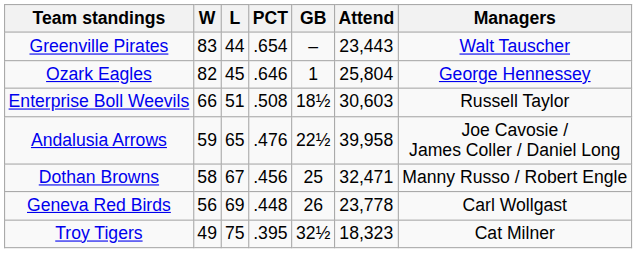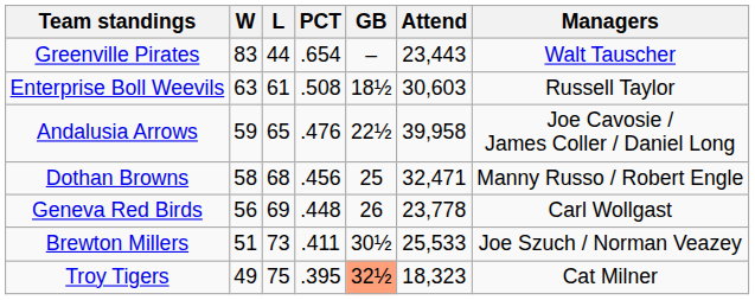 <table class="wikitable">
 <tr>
 <th>Team standings</th>
 <th>W</th>
 <th>L</th>
 <th>PCT</th>
 <th>GB</th>
 <th>Attend</th>
 <th>Managers</th>
 </tr>
 <tr align=center>
 <td><a href='#'>Greenville Pirates</a></td>
 <td>83</td>
 <td>44</td>
 <td>.654</td>
 <td>–</td>
 <td>23,443</td>
 <td><a href='#'>Walt Tauscher</a></td>
 </tr>
 <tr align=center>
-<td><a href='#'>Ozark Eagles</a></td>
-<td>82</td>
-<td>45</td>
-<td>.646</td>
-<td>1</td>
-<td>25,804</td>
-<td><a href='#'>George Hennessey</a></td>
-</tr>
-<tr align=center>
 <td><a href='#'>Enterprise Boll Weevils</a></td>
-<td>66</td>
-<td>51</td>
+<td>63</td>
+<td>61</td>
 <td>.508</td>
 <td>18½</td>
 <td>30,603</td>
 <td>Russell Taylor</td>
 </tr>
 <tr align=center>
 <td><a href='#'>Andalusia Arrows</a></td>
 <td>59</td>
 <td>65</td>
 <td>.476</td>
 <td>22½</td>
 <td>39,958</td>
 <td>Joe Cavosie  /<br> James Coller / Daniel Long</td>
 </tr>
 <tr align=center>
 <td><a href='#'>Dothan Browns</a></td>
 <td>58</td>
-<td>67</td>
+<td>68</td>
 <td>.456</td>
 <td>25</td>
 <td>32,471</td>
 <td>Manny Russo / Robert Engle</td>
 </tr>
 <tr align=center>
 <td><a href='#'>Geneva Red Birds</a></td>
 <td>56</td>
 <td>69</td>
 <td>.448</td>
 <td>26</td>
 <td>23,778</td>
 <td>Carl Wollgast</td>
 </tr>
 <tr align=center>
+<td><a href='#'>Brewton Millers</a></td>
+<td>51</td>
+<td>73</td>
+<td>.411</td>
+<td>30½</td>
+<td>25,533</td>
+<td>Joe Szuch / Norman Veazey</td>
+</tr>
+<tr align=center>
 <td><a href='#'>Troy Tigers</a></td>
 <td>49</td>
 <td>75</td>
 <td>.395</td>
-<td>32½</td>
+<td style="background: lightsalmon;">32½</td>
 <td>18,323</td>
 <td>Cat Milner</td>
 </tr>
 </table>
